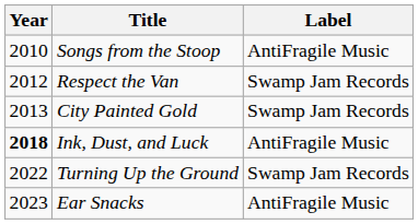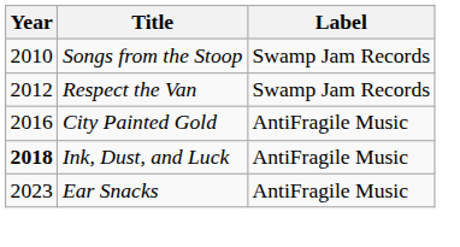 <table class="wikitable">
 <tr>
 <th>Year</th>
 <th>Title</th>
 <th>Label</th>
 </tr>
 <tr>
 <td>2010</td>
 <td><em>Songs from the Stoop</em></td>
-<td>AntiFragile Music</td>
+<td>Swamp Jam Records</td>
 </tr>
 <tr>
 <td>2012</td>
 <td><em>Respect the Van</em></td>
 <td>Swamp Jam Records</td>
 </tr>
 <tr>
-<td>2013</td>
+<td>2016</td>
 <td><em>City Painted Gold</em></td>
-<td>Swamp Jam Records</td>
+<td>AntiFragile Music</td>
 </tr>
 <tr>
 <td><strong>2018</strong></td>
 <td><em>Ink, Dust, and Luck</em></td>
 <td>AntiFragile Music</td>
 </tr>
 <tr>
-<td>2022</td>
-<td><em>Turning Up the Ground</em></td>
-<td>Swamp Jam Records</td>
-</tr>
-<tr>
 <td>2023</td>
 <td><em>Ear Snacks</em></td>
 <td>AntiFragile Music</td>
 </tr>
 </table>
